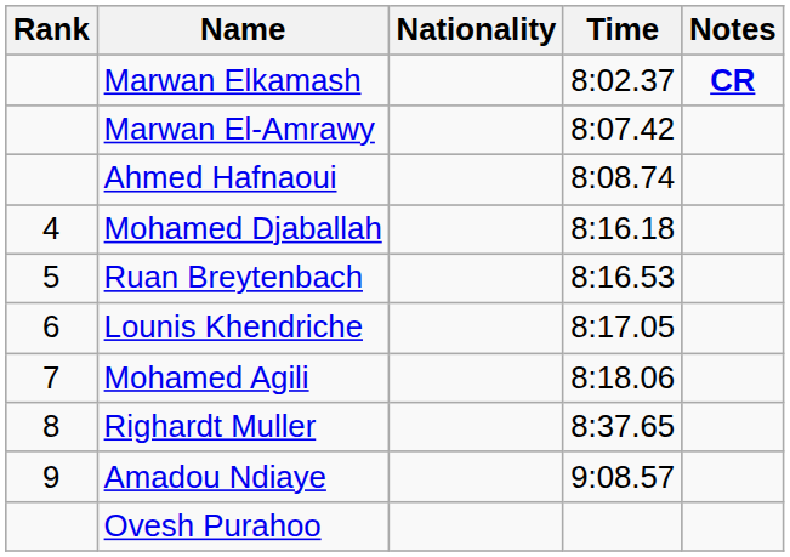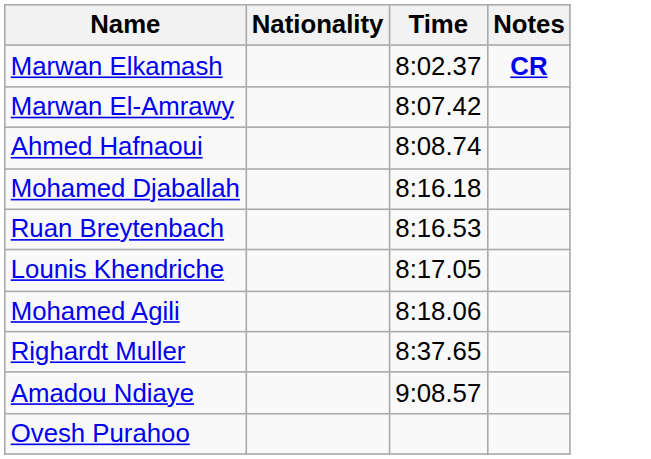 <table class="wikitable sortable" style="text-align:center">
 <tr>
-<th>Rank</th>
 <th>Name</th>
 <th>Nationality</th>
 <th>Time</th>
 <th>Notes</th>
 </tr>
 <tr>
-<td></td>
 <td align=left><a href='#'>Marwan Elkamash</a></td>
 <td align=left></td>
 <td>8:02.37</td>
 <td><strong><a href='#'>CR</a></strong></td>
 </tr>
 <tr>
-<td></td>
 <td align=left><a href='#'>Marwan El-Amrawy</a></td>
 <td align=left></td>
 <td>8:07.42</td>
 <td></td>
 </tr>
 <tr>
-<td></td>
 <td align=left><a href='#'>Ahmed Hafnaoui</a></td>
 <td align=left></td>
 <td>8:08.74</td>
 <td></td>
 </tr>
 <tr>
-<td>4</td>
 <td align=left><a href='#'>Mohamed Djaballah</a></td>
 <td align=left></td>
 <td>8:16.18</td>
 <td></td>
 </tr>
 <tr>
-<td>5</td>
 <td align=left><a href='#'>Ruan Breytenbach</a></td>
 <td align=left></td>
 <td>8:16.53</td>
 <td></td>
 </tr>
 <tr>
-<td>6</td>
 <td align=left><a href='#'>Lounis Khendriche</a></td>
 <td align=left></td>
 <td>8:17.05</td>
 <td></td>
 </tr>
 <tr>
-<td>7</td>
 <td align=left><a href='#'>Mohamed Agili</a></td>
 <td align=left></td>
 <td>8:18.06</td>
 <td></td>
 </tr>
 <tr>
-<td>8</td>
 <td align=left><a href='#'>Righardt Muller</a></td>
 <td align=left></td>
 <td>8:37.65</td>
 <td></td>
 </tr>
 <tr>
-<td>9</td>
 <td align=left><a href='#'>Amadou Ndiaye</a></td>
 <td align=left></td>
 <td>9:08.57</td>
 <td></td>
 </tr>
 <tr>
-<td></td>
 <td align=left><a href='#'>Ovesh Purahoo</a></td>
 <td align=left></td>
 <td></td>
 <td></td>
 </tr>
 </table>
